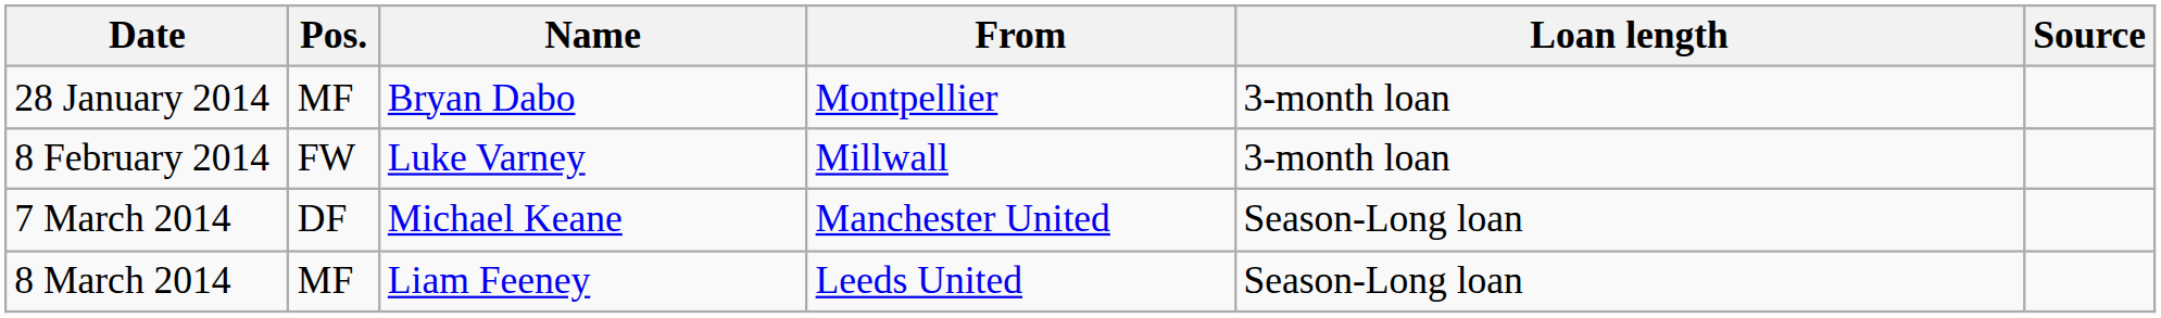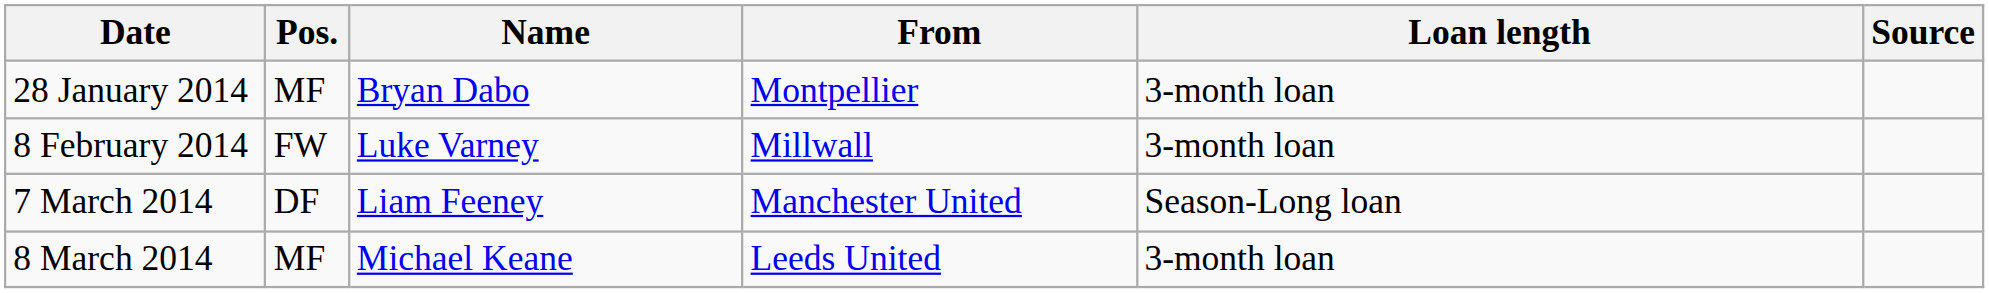 <table class="wikitable">
 <tr>
 <th width= 110>Date</th>
 <th width= 30>Pos.</th>
 <th width= 170>Name</th>
 <th width= 170>From</th>
 <th width= 320>Loan length</th>
 <th width= 30>Source</th>
 </tr>
 <tr>
 <td>28 January 2014</td>
 <td>MF</td>
 <td> <a href='#'>Bryan Dabo</a></td>
 <td> <a href='#'>Montpellier</a></td>
 <td>3-month loan</td>
 <td></td>
 </tr>
 <tr>
 <td>8 February 2014</td>
 <td>FW</td>
 <td> <a href='#'>Luke Varney</a></td>
 <td> <a href='#'>Millwall</a></td>
 <td>3-month loan</td>
 <td></td>
 </tr>
 <tr>
 <td>7 March 2014</td>
 <td>DF</td>
-<td> <a href='#'>Michael Keane</a></td>
+<td> <a href='#'>Liam Feeney</a></td>
 <td> <a href='#'>Manchester United</a></td>
 <td>Season-Long loan</td>
 <td></td>
 </tr>
 <tr>
 <td>8 March 2014</td>
 <td>MF</td>
-<td> <a href='#'>Liam Feeney</a></td>
+<td> <a href='#'>Michael Keane</a></td>
 <td> <a href='#'>Leeds United</a></td>
-<td>Season-Long loan</td>
+<td>3-month loan</td>
 <td></td>
 </tr>
 </table>
